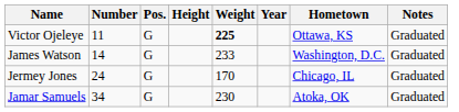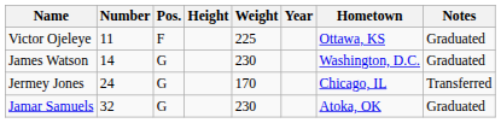 <table class="wikitable sortable" border="1">
 <tr>
 <th>Name</th>
 <th>Number</th>
 <th>Pos.</th>
 <th>Height</th>
 <th>Weight</th>
 <th>Year</th>
 <th>Hometown</th>
 <th class="unsortable">Notes</th>
 </tr>
 <tr>
 <td>Victor Ojeleye</td>
 <td>11</td>
-<td>G</td>
+<td>F</td>
 <td></td>
-<td><strong>225</strong></td>
+<td>225</td>
 <td></td>
 <td><a href='#'>Ottawa, KS</a></td>
 <td>Graduated</td>
 </tr>
 <tr>
 <td>James Watson</td>
 <td>14</td>
 <td>G</td>
 <td></td>
-<td>233</td>
+<td>230</td>
 <td></td>
 <td><a href='#'>Washington, D.C.</a></td>
 <td>Graduated</td>
 </tr>
 <tr>
 <td>Jermey Jones</td>
 <td>24</td>
 <td>G</td>
 <td></td>
 <td>170</td>
 <td></td>
 <td><a href='#'>Chicago, IL</a></td>
-<td>Graduated</td>
+<td>Transferred</td>
 </tr>
 <tr>
 <td><a href='#'>Jamar Samuels</a></td>
-<td>34</td>
+<td>32</td>
 <td>G</td>
 <td></td>
 <td>230</td>
 <td></td>
 <td><a href='#'>Atoka, OK</a></td>
 <td>Graduated</td>
 </tr>
 </table>
